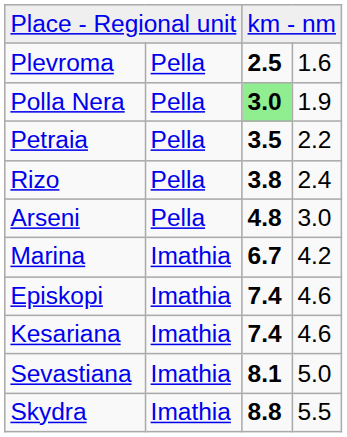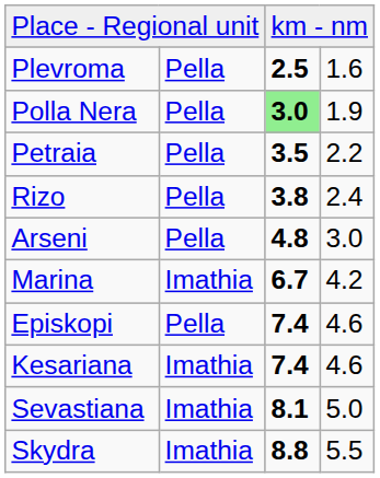 <table class="wikitable">
 <tr>
 <td color: colspan="2" style="background:#efefef; text-align:center; height:11px;"><a href='#'>Place - Regional unit</a></td>
 <td color: colspan="2" style="background:#efefef; height:11px;"><a href='#'>km - nm</a></td>
 </tr>
 <tr>
 <td><a href='#'>Plevroma</a></td>
 <td><a href='#'>Pella</a></td>
 <td><strong>2.5</strong></td>
 <td>1.6</td>
 </tr>
 <tr>
 <td><a href='#'>Polla Nera</a></td>
 <td><a href='#'>Pella</a></td>
 <td style="background: lightgreen;"><strong>3.0</strong></td>
 <td>1.9</td>
 </tr>
 <tr>
 <td><a href='#'>Petraia</a></td>
 <td><a href='#'>Pella</a></td>
 <td><strong>3.5</strong></td>
 <td>2.2</td>
 </tr>
 <tr>
 <td><a href='#'>Rizo</a></td>
 <td><a href='#'>Pella</a></td>
 <td><strong>3.8</strong></td>
 <td>2.4</td>
 </tr>
 <tr>
 <td><a href='#'>Arseni</a></td>
 <td><a href='#'>Pella</a></td>
 <td><strong>4.8</strong></td>
 <td>3.0</td>
 </tr>
 <tr>
 <td><a href='#'>Marina</a></td>
 <td><a href='#'>Imathia</a></td>
 <td><strong>6.7</strong></td>
 <td>4.2</td>
 </tr>
 <tr>
 <td><a href='#'>Episkopi</a></td>
-<td><a href='#'>Imathia</a></td>
+<td><a href='#'>Pella</a></td>
 <td><strong>7.4</strong></td>
 <td>4.6</td>
 </tr>
 <tr>
 <td><a href='#'>Kesariana</a></td>
 <td><a href='#'>Imathia</a></td>
 <td><strong>7.4</strong></td>
 <td>4.6</td>
 </tr>
 <tr>
 <td><a href='#'>Sevastiana</a></td>
 <td><a href='#'>Imathia</a></td>
 <td><strong>8.1</strong></td>
 <td>5.0</td>
 </tr>
 <tr>
 <td><a href='#'>Skydra</a></td>
 <td><a href='#'>Imathia</a></td>
 <td><strong>8.8</strong></td>
 <td>5.5</td>
 </tr>
 </table>
